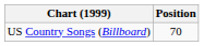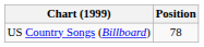 <table class="wikitable sortable">
 <tr>
 <th scope="col">Chart (1999)</th>
 <th scope="col">Position</th>
 </tr>
 <tr>
 <td>US <a href='#'>Country Songs</a> (<em><a href='#'>Billboard</a></em>)</td>
-<td align="center">70</td>
+<td align="center">78</td>
 </tr>
 </table>
